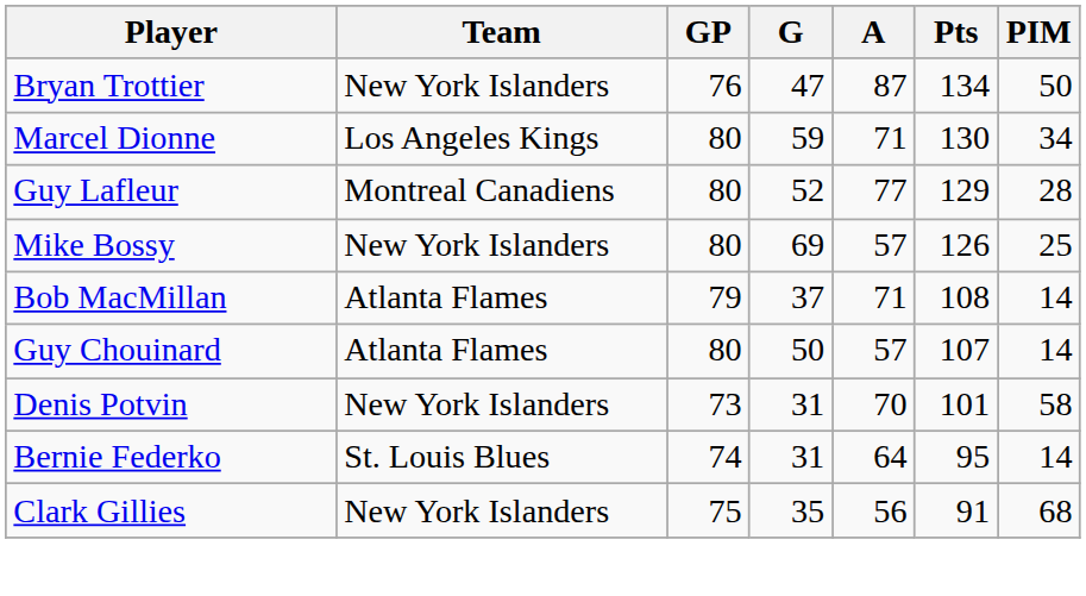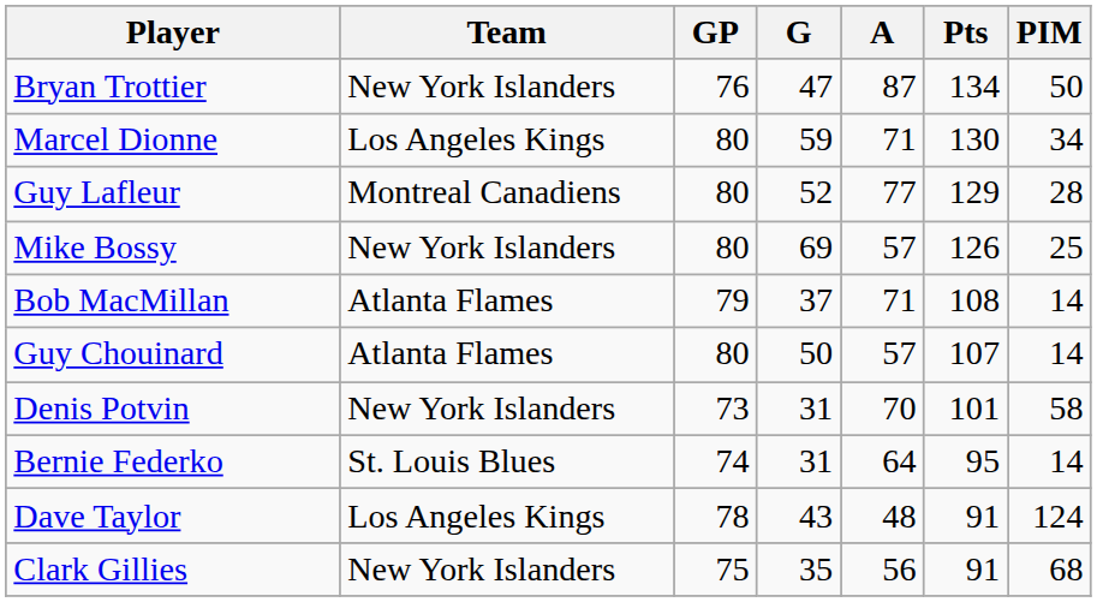 <table class="wikitable">
 <tr>
 <th width="30%">Player</th>
 <th width="30%">Team</th>
 <th width="7.5%">GP</th>
 <th width="7.5%">G</th>
 <th width="7.5%">A</th>
 <th width="7.5%">Pts</th>
 <th width="7.5%">PIM</th>
 </tr>
 <tr align=right>
 <td align=left><a href='#'>Bryan Trottier</a></td>
 <td align=left>New York Islanders</td>
 <td>76</td>
 <td>47</td>
 <td>87</td>
 <td>134</td>
 <td>50</td>
 </tr>
 <tr align=right>
 <td align=left><a href='#'>Marcel Dionne</a></td>
 <td align=left>Los Angeles Kings</td>
 <td>80</td>
 <td>59</td>
 <td>71</td>
 <td>130</td>
 <td>34</td>
 </tr>
 <tr align=right>
 <td align=left><a href='#'>Guy Lafleur</a></td>
 <td align=left>Montreal Canadiens</td>
 <td>80</td>
 <td>52</td>
 <td>77</td>
 <td>129</td>
 <td>28</td>
 </tr>
 <tr align=right>
 <td align=left><a href='#'>Mike Bossy</a></td>
 <td align=left>New York Islanders</td>
 <td>80</td>
 <td>69</td>
 <td>57</td>
 <td>126</td>
 <td>25</td>
 </tr>
 <tr align=right>
 <td align=left><a href='#'>Bob MacMillan</a></td>
 <td align=left>Atlanta Flames</td>
 <td>79</td>
 <td>37</td>
 <td>71</td>
 <td>108</td>
 <td>14</td>
 </tr>
 <tr align=right>
 <td align=left><a href='#'>Guy Chouinard</a></td>
 <td align=left>Atlanta Flames</td>
 <td>80</td>
 <td>50</td>
 <td>57</td>
 <td>107</td>
 <td>14</td>
 </tr>
 <tr align=right>
 <td align=left><a href='#'>Denis Potvin</a></td>
 <td align=left>New York Islanders</td>
 <td>73</td>
 <td>31</td>
 <td>70</td>
 <td>101</td>
 <td>58</td>
 </tr>
 <tr align=right>
 <td align=left><a href='#'>Bernie Federko</a></td>
 <td align=left>St. Louis Blues</td>
 <td>74</td>
 <td>31</td>
 <td>64</td>
 <td>95</td>
 <td>14</td>
 </tr>
 <tr align=right>
+<td align=left><a href='#'>Dave Taylor</a></td>
+<td align=left>Los Angeles Kings</td>
+<td>78</td>
+<td>43</td>
+<td>48</td>
+<td>91</td>
+<td>124</td>
+</tr>
+<tr align=right>
 <td align=left><a href='#'>Clark Gillies</a></td>
 <td align=left>New York Islanders</td>
 <td>75</td>
 <td>35</td>
 <td>56</td>
 <td>91</td>
 <td>68</td>
 </tr>
 </table>
